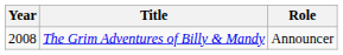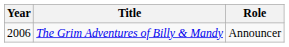 <table class="wikitable">
 <tr>
 <th>Year</th>
 <th>Title</th>
 <th>Role</th>
 </tr>
 <tr>
-<td>2008</td>
+<td>2006</td>
 <td><em><a href='#'>The Grim Adventures of Billy & Mandy</a></em></td>
 <td>Announcer</td>
 </tr>
 </table>
